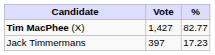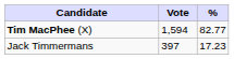 <table class="wikitable">
 <tr>
 <th style="background:#ddf; width:225px;">Candidate</th>
 <th style="background:#ddf; width:50px;">Vote</th>
 <th style="background:#ddf; width:30px;">%</th>
 </tr>
 <tr>
 <td><strong>Tim MacPhee</strong> (X)</td>
-<td>1,427</td>
+<td>1,594</td>
 <td>82.77</td>
 </tr>
 <tr>
 <td>Jack Timmermans</td>
 <td>397</td>
 <td>17.23</td>
 </tr>
 </table>
